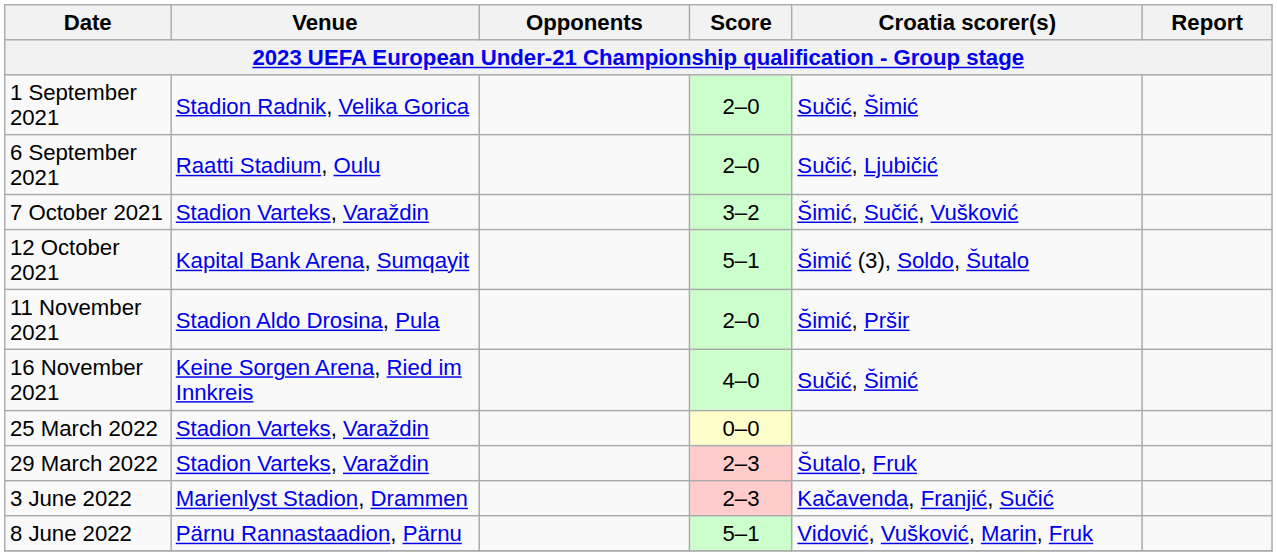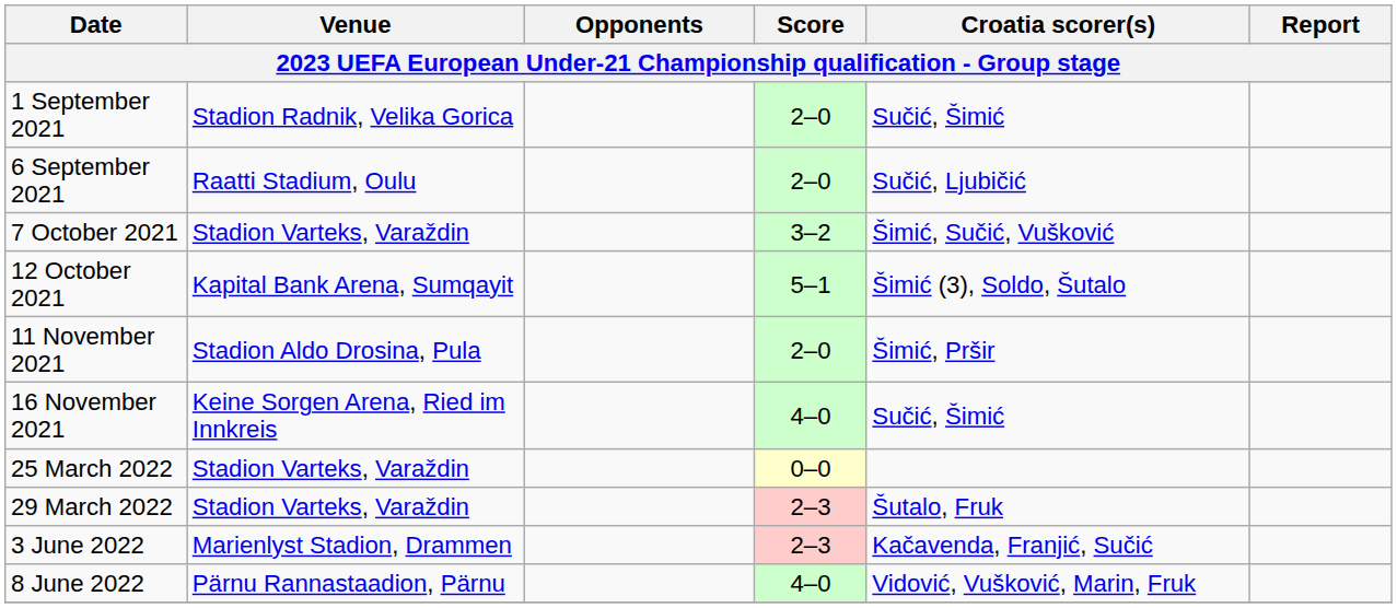 <table class="wikitable" style="font-size:95%;">
 <tr>
 <th width=125>Date</th>
 <th width=260>Venue</th>
 <th width=170>Opponents</th>
 <th width= 75>Score</th>
 <th width=320>Croatia scorer(s)</th>
 <th width=100>Report</th>
 </tr>
 <tr>
 <th colspan=7><a href='#'>2023 UEFA European Under-21 Championship qualification - Group stage</a></th>
 </tr>
 <tr>
 <td>1 September 2021</td>
 <td><a href='#'>Stadion Radnik</a>, <a href='#'>Velika Gorica</a></td>
 <td></td>
 <td align=center bgcolor=#CCFFCC>2–0</td>
 <td><a href='#'>Sučić</a>, <a href='#'>Šimić</a></td>
 <td></td>
 </tr>
 <tr>
 <td>6 September 2021</td>
 <td><a href='#'>Raatti Stadium</a>, <a href='#'>Oulu</a></td>
 <td></td>
 <td align=center bgcolor=#CCFFCC>2–0</td>
 <td><a href='#'>Sučić</a>, <a href='#'>Ljubičić</a></td>
 <td></td>
 </tr>
 <tr>
 <td>7 October 2021</td>
 <td><a href='#'>Stadion Varteks</a>, <a href='#'>Varaždin</a></td>
 <td></td>
 <td align=center bgcolor=#CCFFCC>3–2</td>
 <td><a href='#'>Šimić</a>, <a href='#'>Sučić</a>, <a href='#'>Vušković</a></td>
 <td></td>
 </tr>
 <tr>
 <td>12 October 2021</td>
 <td><a href='#'>Kapital Bank Arena</a>, <a href='#'>Sumqayit</a></td>
 <td></td>
 <td align=center bgcolor=#CCFFCC>5–1</td>
 <td><a href='#'>Šimić</a> (3), <a href='#'>Soldo</a>, <a href='#'>Šutalo</a></td>
 <td></td>
 </tr>
 <tr>
 <td>11 November 2021</td>
 <td><a href='#'>Stadion Aldo Drosina</a>, <a href='#'>Pula</a></td>
 <td></td>
 <td align=center bgcolor=#CCFFCC>2–0</td>
 <td><a href='#'>Šimić</a>, <a href='#'>Pršir</a></td>
 <td></td>
 </tr>
 <tr>
 <td>16 November 2021</td>
 <td><a href='#'>Keine Sorgen Arena</a>, <a href='#'>Ried im Innkreis</a></td>
 <td></td>
 <td align=center bgcolor=#CCFFCC>4–0</td>
 <td><a href='#'>Sučić</a>, <a href='#'>Šimić</a></td>
 <td></td>
 </tr>
 <tr>
 <td>25 March 2022</td>
 <td><a href='#'>Stadion Varteks</a>, <a href='#'>Varaždin</a></td>
 <td></td>
 <td align=center bgcolor=#FFFFCC>0–0</td>
 <td></td>
 <td></td>
 </tr>
 <tr>
 <td>29 March 2022</td>
 <td><a href='#'>Stadion Varteks</a>, <a href='#'>Varaždin</a></td>
 <td></td>
 <td align=center bgcolor=#FFCCCC>2–3</td>
 <td><a href='#'>Šutalo</a>, <a href='#'>Fruk</a></td>
 <td></td>
 </tr>
 <tr>
 <td>3 June 2022</td>
 <td><a href='#'>Marienlyst Stadion</a>, <a href='#'>Drammen</a></td>
 <td></td>
 <td align=center bgcolor=#FFCCCC>2–3</td>
 <td><a href='#'>Kačavenda</a>, <a href='#'>Franjić</a>, <a href='#'>Sučić</a></td>
 <td></td>
 </tr>
 <tr>
 <td>8 June 2022</td>
 <td><a href='#'>Pärnu Rannastaadion</a>, <a href='#'>Pärnu</a></td>
 <td></td>
-<td align=center bgcolor=#CCFFCC>5–1</td>
+<td align=center bgcolor=#CCFFCC>4–0</td>
 <td><a href='#'>Vidović</a>, <a href='#'>Vušković</a>, <a href='#'>Marin</a>, <a href='#'>Fruk</a></td>
 <td></td>
 </tr>
 <tr>
 </tr>
 </table>
